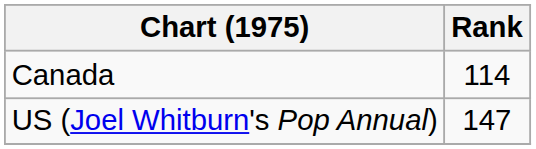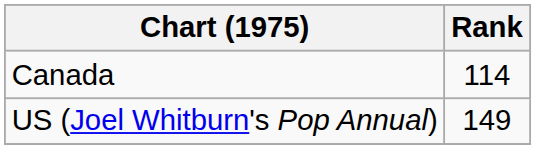 <table class="wikitable">
 <tr>
 <th>Chart (1975)</th>
 <th style="text-align:center;">Rank</th>
 </tr>
 <tr>
 <td>Canada </td>
 <td style="text-align:center;">114</td>
 </tr>
 <tr>
 <td>US (<a href='#'>Joel Whitburn</a>'s <em>Pop Annual</em>)</td>
-<td style="text-align:center;">147</td>
+<td style="text-align:center;">149</td>
 </tr>
 <tr>
 </tr>
 </table>
